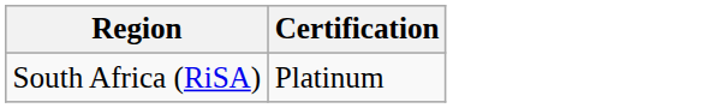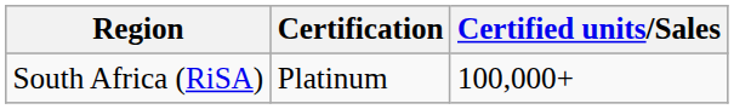 <table class="wikitable">
 <tr>
 <th>Region</th>
 <th>Certification</th>
+<th><a href='#'>Certified units</a>/Sales</th>
 </tr>
 <tr>
 <td>South Africa (<a href='#'>RiSA</a>)</td>
 <td>Platinum</td>
+<td>100,000+</td>
 </tr>
 </table>
